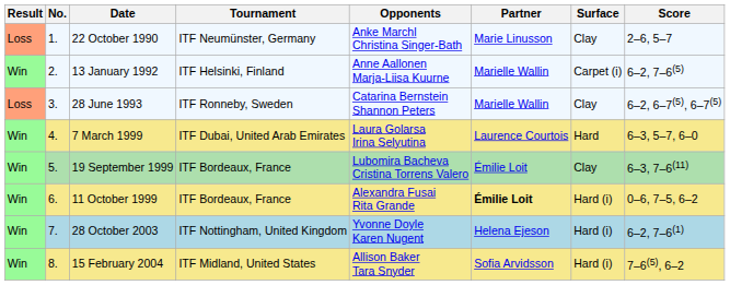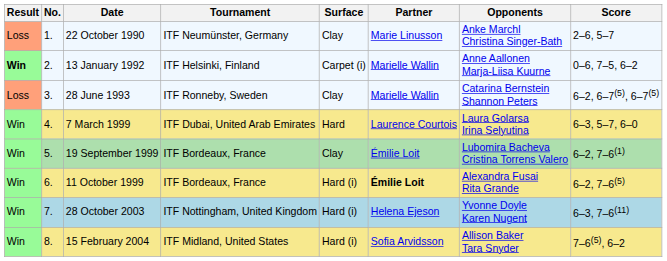 <table class="sortable wikitable" style="font-size:97%;">
 <tr>
 <th>Result</th>
 <th>No.</th>
 <th>Date</th>
 <th>Tournament</th>
+<th>Surface</th>
+<th>Partner</th>
 <th>Opponents</th>
-<th>Partner</th>
-<th>Surface</th>
 <th class="unsortable">Score</th>
 </tr>
 <tr style="background:#f0f8ff;">
 <td style="background:#ffa07a;">Loss</td>
 <td>1.</td>
 <td>22 October 1990</td>
 <td>ITF Neumünster, Germany</td>
+<td>Clay</td>
+<td> <a href='#'>Marie Linusson</a></td>
 <td> <a href='#'>Anke Marchl</a> <br>  <a href='#'>Christina Singer-Bath</a></td>
-<td> <a href='#'>Marie Linusson</a></td>
-<td>Clay</td>
 <td>2–6, 5–7</td>
 </tr>
 <tr style="background:#f0f8ff;">
-<td style="background:#98fb98;">Win</td>
+<td style="background:#98fb98;"><strong>Win</strong></td>
 <td>2.</td>
 <td>13 January 1992</td>
 <td>ITF Helsinki, Finland</td>
+<td>Carpet (i)</td>
+<td> <a href='#'>Marielle Wallin</a></td>
 <td> <a href='#'>Anne Aallonen</a> <br>  <a href='#'>Marja-Liisa Kuurne</a></td>
-<td> <a href='#'>Marielle Wallin</a></td>
-<td>Carpet (i)</td>
-<td>6–2, 7–6<sup>(5)</sup></td>
+<td>0–6, 7–5, 6–2</td>
 </tr>
 <tr style="background:#f0f8ff;">
 <td style="background:#ffa07a;">Loss</td>
 <td>3.</td>
 <td>28 June 1993</td>
 <td>ITF Ronneby, Sweden</td>
+<td>Clay</td>
+<td> <a href='#'>Marielle Wallin</a></td>
 <td> <a href='#'>Catarina Bernstein</a> <br>  <a href='#'>Shannon Peters</a></td>
-<td> <a href='#'>Marielle Wallin</a></td>
-<td>Clay</td>
 <td>6–2, 6–7<sup>(5)</sup>, 6–7<sup>(5)</sup></td>
 </tr>
 <tr style="background:#f7e98e;">
 <td style="background:#98fb98;">Win</td>
 <td>4.</td>
 <td>7 March 1999</td>
 <td>ITF Dubai, United Arab Emirates</td>
+<td>Hard</td>
+<td> <a href='#'>Laurence Courtois</a></td>
 <td> <a href='#'>Laura Golarsa</a> <br>  <a href='#'>Irina Selyutina</a></td>
-<td> <a href='#'>Laurence Courtois</a></td>
-<td>Hard</td>
 <td>6–3, 5–7, 6–0</td>
 </tr>
 <tr style="background:#addfad;">
 <td style="background:#98fb98;">Win</td>
 <td>5.</td>
 <td>19 September 1999</td>
 <td>ITF Bordeaux, France</td>
+<td>Clay</td>
+<td> <a href='#'>Émilie Loit</a></td>
 <td> <a href='#'>Lubomira Bacheva</a> <br>  <a href='#'>Cristina Torrens Valero</a></td>
-<td> <a href='#'>Émilie Loit</a></td>
-<td>Clay</td>
-<td>6–3, 7–6<sup>(11)</sup></td>
+<td>6–2, 7–6<sup>(1)</sup></td>
 </tr>
 <tr style="background:#f7e98e;">
 <td style="background:#98fb98;">Win</td>
 <td>6.</td>
 <td>11 October 1999</td>
 <td>ITF Bordeaux, France</td>
+<td>Hard (i)</td>
+<td><strong> Émilie Loit</strong></td>
 <td> <a href='#'>Alexandra Fusai</a> <br>  <a href='#'>Rita Grande</a></td>
-<td><strong> Émilie Loit</strong></td>
-<td>Hard (i)</td>
-<td>0–6, 7–5, 6–2</td>
+<td>6–2, 7–6<sup>(5)</sup></td>
 </tr>
 <tr style="background:lightblue;">
 <td style="background:#98fb98;">Win</td>
 <td>7.</td>
 <td>28 October 2003</td>
 <td>ITF Nottingham, United Kingdom</td>
+<td>Hard (i)</td>
+<td> <a href='#'>Helena Ejeson</a></td>
 <td> <a href='#'>Yvonne Doyle</a> <br>  <a href='#'>Karen Nugent</a></td>
-<td> <a href='#'>Helena Ejeson</a></td>
-<td>Hard (i)</td>
-<td>6–2, 7–6<sup>(1)</sup></td>
+<td>6–3, 7–6<sup>(11)</sup></td>
 </tr>
 <tr style="background:#f7e98e;">
 <td style="background:#98fb98;">Win</td>
 <td>8.</td>
 <td>15 February 2004</td>
 <td>ITF Midland, United States</td>
+<td>Hard (i)</td>
+<td> <a href='#'>Sofia Arvidsson</a></td>
 <td> <a href='#'>Allison Baker</a> <br>  <a href='#'>Tara Snyder</a></td>
-<td> <a href='#'>Sofia Arvidsson</a></td>
-<td>Hard (i)</td>
 <td>7–6<sup>(5)</sup>, 6–2</td>
 </tr>
 </table>
